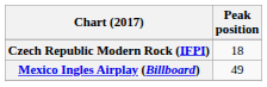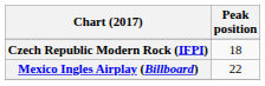 <table class="wikitable sortable plainrowheaders" style="text-align:center;">
 <tr>
 <th>Chart (2017)</th>
 <th>Peak<br>position</th>
 </tr>
 <tr>
 </tr>
 <tr>
 <th scope="row">Czech Republic Modern Rock (<a href='#'>IFPI</a>)</th>
 <td>18</td>
 </tr>
 <tr>
 <th scope="row"><a href='#'>Mexico Ingles Airplay</a> (<em><a href='#'>Billboard</a></em>)</th>
-<td align="center">49</td>
+<td align="center">22</td>
 </tr>
 <tr>
 </tr>
 <tr>
 </tr>
 <tr>
 </tr>
 </table>
